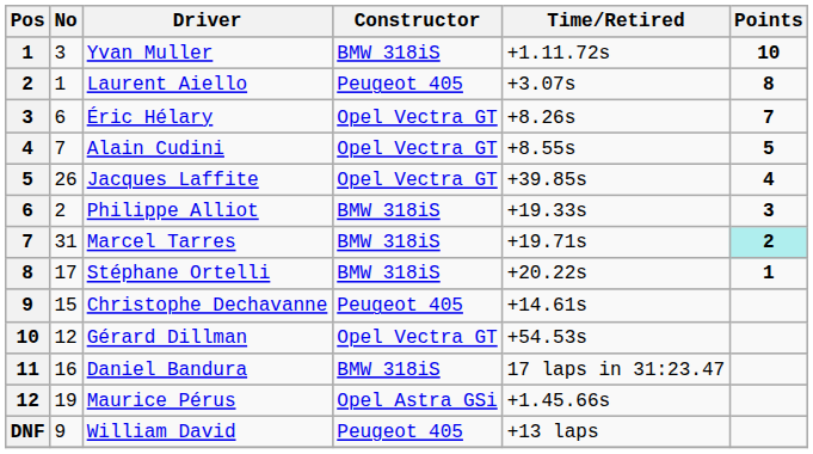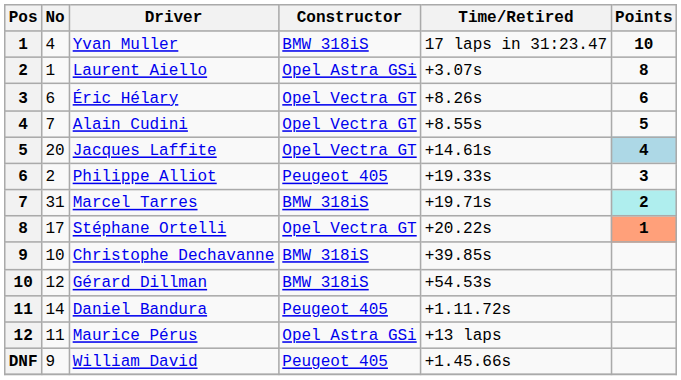 <table class="wikitable" style="font-size: 80%;">
 <tr>
 <th>Pos</th>
 <th>No</th>
 <th>Driver</th>
 <th>Constructor</th>
 <th>Time/Retired</th>
 <th>Points</th>
 </tr>
 <tr>
 <th>1</th>
-<td>3</td>
+<td>4</td>
 <td> <a href='#'>Yvan Muller</a></td>
 <td><a href='#'>BMW 318iS</a></td>
-<td>+1.11.72s</td>
+<td>17 laps in 31:23.47</td>
 <td align=center><strong>10</strong></td>
 </tr>
 <tr>
 <th>2</th>
 <td>1</td>
 <td> <a href='#'>Laurent Aiello</a></td>
-<td><a href='#'>Peugeot 405</a></td>
+<td><a href='#'>Opel Astra GSi</a></td>
 <td>+3.07s</td>
 <td align=center><strong>8</strong></td>
 </tr>
 <tr>
 <th>3</th>
 <td>6</td>
 <td> <a href='#'>Éric Hélary</a></td>
 <td><a href='#'> Opel Vectra GT</a></td>
 <td>+8.26s</td>
-<td align=center><strong>7</strong></td>
+<td align=center><strong>6</strong></td>
 </tr>
 <tr>
 <th>4</th>
 <td>7</td>
 <td> <a href='#'>Alain Cudini</a></td>
 <td><a href='#'> Opel Vectra GT</a></td>
 <td>+8.55s</td>
 <td align=center><strong>5</strong></td>
 </tr>
 <tr>
 <th>5</th>
-<td>26</td>
+<td>20</td>
 <td> <a href='#'>Jacques Laffite</a></td>
 <td><a href='#'> Opel Vectra GT</a></td>
-<td>+39.85s</td>
-<td align=center><strong>4</strong></td>
+<td>+14.61s</td>
+<td align=center style="background: lightblue;"><strong>4</strong></td>
 </tr>
 <tr>
 <th>6</th>
 <td>2</td>
 <td> <a href='#'>Philippe Alliot</a></td>
-<td><a href='#'>BMW 318iS</a></td>
+<td><a href='#'>Peugeot 405</a></td>
 <td>+19.33s</td>
 <td align=center><strong>3</strong></td>
 </tr>
 <tr>
 <th>7</th>
 <td>31</td>
 <td> <a href='#'>Marcel Tarres</a></td>
 <td><a href='#'>BMW 318iS</a></td>
 <td>+19.71s</td>
 <td align=center style="background: paleturquoise;"><strong>2</strong></td>
 </tr>
 <tr>
 <th>8</th>
 <td>17</td>
 <td> <a href='#'>Stéphane Ortelli</a></td>
-<td><a href='#'>BMW 318iS</a></td>
+<td><a href='#'> Opel Vectra GT</a></td>
 <td>+20.22s</td>
-<td align=center><strong>1</strong></td>
+<td align=center style="background: lightsalmon;"><strong>1</strong></td>
 </tr>
 <tr>
 <th>9</th>
-<td>15</td>
+<td>10</td>
 <td> <a href='#'>Christophe Dechavanne</a></td>
-<td><a href='#'>Peugeot 405</a></td>
-<td>+14.61s</td>
+<td><a href='#'>BMW 318iS</a></td>
+<td>+39.85s</td>
 <td></td>
 </tr>
 <tr>
 <th>10</th>
 <td>12</td>
 <td> <a href='#'>Gérard Dillman</a></td>
-<td><a href='#'> Opel Vectra GT</a></td>
+<td><a href='#'>BMW 318iS</a></td>
 <td>+54.53s</td>
 <td></td>
 </tr>
 <tr>
 <th>11</th>
-<td>16</td>
+<td>14</td>
 <td> <a href='#'>Daniel Bandura</a></td>
-<td><a href='#'>BMW 318iS</a></td>
-<td>17 laps in 31:23.47</td>
+<td><a href='#'>Peugeot 405</a></td>
+<td>+1.11.72s</td>
 <td></td>
 </tr>
 <tr>
 <th>12</th>
-<td>19</td>
+<td>11</td>
 <td> <a href='#'>Maurice Pérus</a></td>
 <td><a href='#'>Opel Astra GSi</a></td>
-<td>+1.45.66s</td>
+<td>+13 laps</td>
 <td></td>
 </tr>
 <tr>
 <th>DNF</th>
 <td>9</td>
 <td> <a href='#'>William David</a></td>
 <td><a href='#'>Peugeot 405</a></td>
-<td>+13 laps</td>
+<td>+1.45.66s</td>
 <td></td>
 </tr>
 <tr>
 </tr>
 </table>
